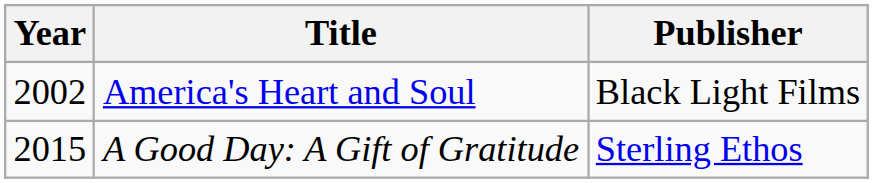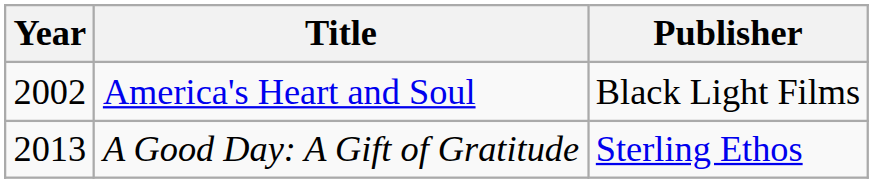 <table class="wikitable">
 <tr>
 <th>Year</th>
 <th>Title</th>
 <th>Publisher</th>
 </tr>
 <tr>
 <td>2002</td>
 <td><a href='#'>America's Heart and Soul</a></td>
 <td>Black Light Films</td>
 </tr>
 <tr>
-<td>2015</td>
+<td>2013</td>
 <td><em>A Good Day: A Gift of Gratitude</em></td>
 <td><a href='#'>Sterling Ethos</a></td>
 </tr>
 </table>
